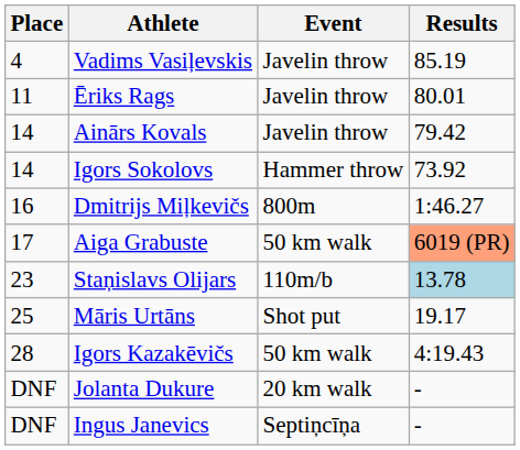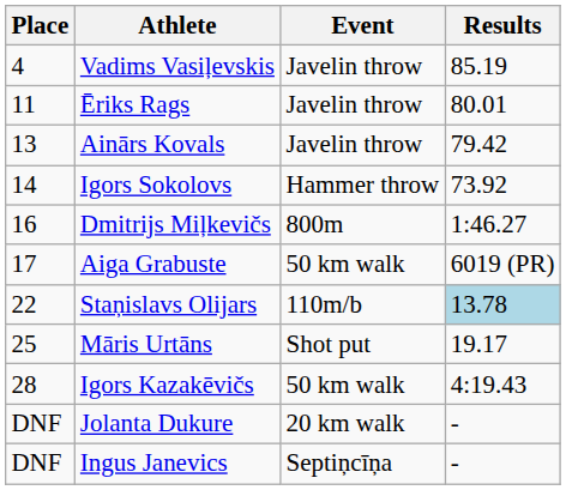 <table class="wikitable">
 <tr>
 <th>Place</th>
 <th>Athlete</th>
 <th>Event</th>
 <th>Results</th>
 </tr>
 <tr>
 <td>4</td>
 <td><a href='#'>Vadims Vasiļevskis</a></td>
 <td>Javelin throw</td>
 <td>85.19</td>
 </tr>
 <tr>
 <td>11</td>
 <td><a href='#'>Ēriks Rags</a></td>
 <td>Javelin throw</td>
 <td>80.01</td>
 </tr>
 <tr>
-<td>14</td>
+<td>13</td>
 <td><a href='#'>Ainārs Kovals</a></td>
 <td>Javelin throw</td>
 <td>79.42</td>
 </tr>
 <tr>
 <td>14</td>
 <td><a href='#'>Igors Sokolovs</a></td>
 <td>Hammer throw</td>
 <td>73.92</td>
 </tr>
 <tr>
 <td>16</td>
 <td><a href='#'>Dmitrijs Miļkevičs</a></td>
 <td>800m</td>
 <td>1:46.27</td>
 </tr>
 <tr>
 <td>17</td>
 <td><a href='#'>Aiga Grabuste</a></td>
 <td>50 km walk</td>
-<td style="background: lightsalmon;">6019 (PR)</td>
+<td>6019 (PR)</td>
 </tr>
 <tr>
-<td>23</td>
+<td>22</td>
 <td><a href='#'>Staņislavs Olijars</a></td>
 <td>110m/b</td>
 <td style="background: lightblue;">13.78</td>
 </tr>
 <tr>
 <td>25</td>
 <td><a href='#'>Māris Urtāns</a></td>
 <td>Shot put</td>
 <td>19.17</td>
 </tr>
 <tr>
 <td>28</td>
 <td><a href='#'>Igors Kazakēvičs</a></td>
 <td>50 km walk</td>
 <td>4:19.43</td>
 </tr>
 <tr>
 <td>DNF</td>
 <td><a href='#'>Jolanta Dukure</a></td>
 <td>20 km walk</td>
 <td>-</td>
 </tr>
 <tr>
 <td>DNF</td>
 <td><a href='#'>Ingus Janevics</a></td>
 <td>Septiņcīņa</td>
 <td>-</td>
 </tr>
 </table>
